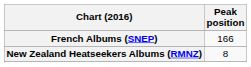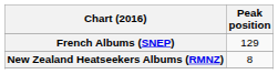 <table class="wikitable sortable plainrowheaders" style="text-align:center">
 <tr>
 <th scope="col">Chart (2016)</th>
 <th scope="col">Peak<br> position</th>
 </tr>
 <tr>
 </tr>
 <tr>
 </tr>
 <tr>
 </tr>
 <tr>
 </tr>
 <tr>
 <th scope="row">French Albums (<a href='#'>SNEP</a>)</th>
-<td>166</td>
+<td>129</td>
 </tr>
 <tr>
 </tr>
 <tr>
 </tr>
 <tr>
 <th scope="row">New Zealand Heatseekers Albums (<a href='#'>RMNZ</a>)</th>
 <td>8</td>
 </tr>
 <tr>
 </tr>
 <tr>
 </tr>
 <tr>
 </tr>
 <tr>
 </tr>
 <tr>
 </tr>
 <tr>
 </tr>
 </table>
